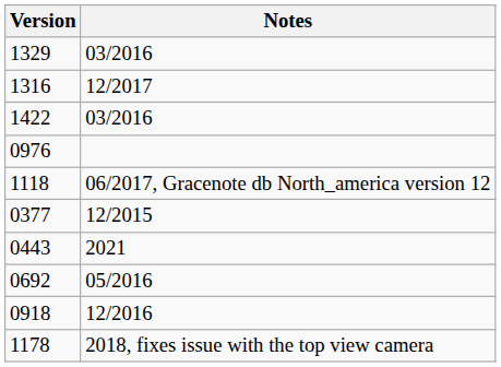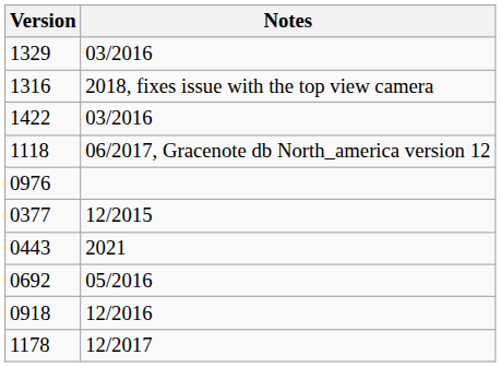 <table class="wikitable sortable sticky-header">
 <tr>
 <th>Version</th>
 <th>Notes</th>
 </tr>
 <tr>
 <td>1329</td>
 <td>03/2016</td>
 </tr>
 <tr>
 <td>1316</td>
-<td>12/2017</td>
+<td>2018, fixes issue with the top view camera</td>
 </tr>
 <tr>
 <td>1422</td>
 <td>03/2016</td>
 </tr>
 <tr>
+<td>1118</td>
+<td>06/2017, Gracenote db North_america version 12</td>
+</tr>
+<tr>
 <td>0976</td>
 <td></td>
-</tr>
-<tr>
-<td>1118</td>
-<td>06/2017, Gracenote db North_america version 12</td>
 </tr>
 <tr>
 <td>0377</td>
 <td>12/2015</td>
 </tr>
 <tr>
 <td>0443</td>
 <td>2021</td>
 </tr>
 <tr>
 <td>0692</td>
 <td>05/2016</td>
 </tr>
 <tr>
 <td>0918</td>
 <td>12/2016</td>
 </tr>
 <tr>
 <td>1178</td>
-<td>2018, fixes issue with the top view camera</td>
+<td>12/2017</td>
 </tr>
 </table>
